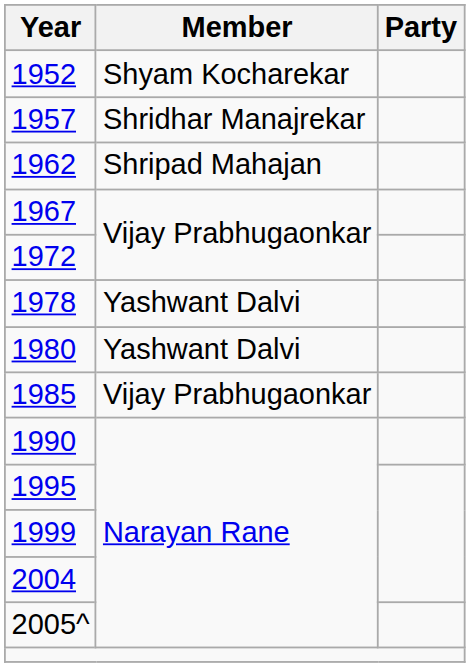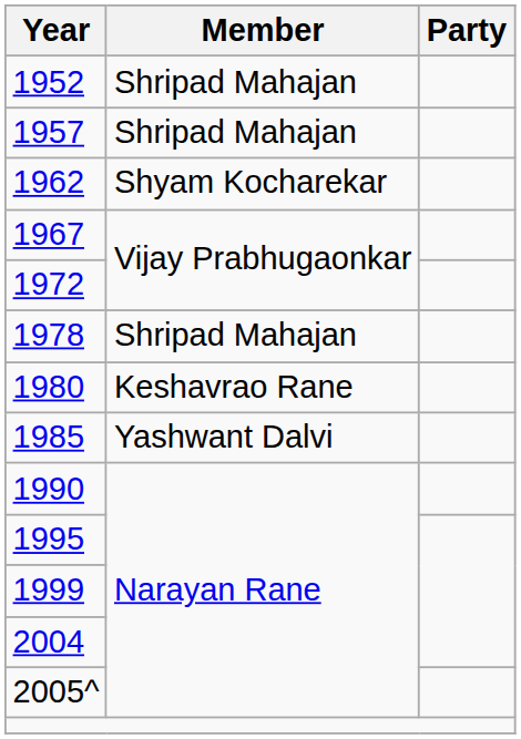 <table class="wikitable">
 <tr>
 <th>Year</th>
 <th>Member</th>
 <th colspan="2">Party</th>
 </tr>
 <tr>
 <td><a href='#'>1952</a></td>
-<td>Shyam Kocharekar</td>
+<td>Shripad Mahajan</td>
 <td></td>
 </tr>
 <tr>
 <td><a href='#'>1957</a></td>
-<td>Shridhar Manajrekar</td>
+<td>Shripad Mahajan</td>
 <td></td>
 </tr>
 <tr>
 <td><a href='#'>1962</a></td>
-<td>Shripad Mahajan</td>
+<td>Shyam Kocharekar</td>
 <td></td>
 </tr>
 <tr>
 <td><a href='#'>1967</a></td>
 <td rowspan="2">Vijay Prabhugaonkar</td>
 <td></td>
 </tr>
 <tr>
 <td><a href='#'>1972</a></td>
 </tr>
 <tr>
 <td><a href='#'>1978</a></td>
-<td>Yashwant Dalvi</td>
+<td>Shripad Mahajan</td>
 <td></td>
 </tr>
 <tr>
 <td><a href='#'>1980</a></td>
-<td>Yashwant Dalvi</td>
+<td>Keshavrao Rane</td>
 <td></td>
 </tr>
 <tr>
 <td><a href='#'>1985</a></td>
-<td>Vijay Prabhugaonkar</td>
+<td>Yashwant Dalvi</td>
 <td></td>
 </tr>
 <tr>
 <td><a href='#'>1990</a></td>
 <td rowspan="5"><a href='#'>Narayan Rane</a></td>
 <td></td>
 </tr>
 <tr>
 <td><a href='#'>1995</a></td>
 </tr>
 <tr>
 <td><a href='#'>1999</a></td>
 </tr>
 <tr>
 <td><a href='#'>2004</a></td>
 </tr>
 <tr>
 <td>2005^</td>
 <td></td>
 </tr>
 <tr>
 <td colspan="4"></td>
 </tr>
 </table>
